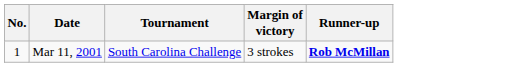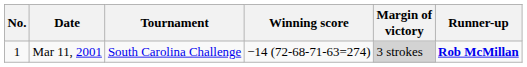 <table class="wikitable" style="font-size:95%;">
 <tr>
 <th>No.</th>
 <th>Date</th>
 <th>Tournament</th>
+<th>Winning score</th>
 <th>Margin of<br>victory</th>
 <th>Runner-up</th>
 </tr>
 <tr>
 <td align=center>1</td>
 <td align=right>Mar 11, <a href='#'>2001</a></td>
 <td><a href='#'>South Carolina Challenge</a></td>
-<td>3 strokes</td>
+<td>−14 (72-68-71-63=274)</td>
+<td style="background: lightgrey;">3 strokes</td>
 <td><strong> <a href='#'>Rob McMillan</a></strong></td>
 </tr>
 </table>
